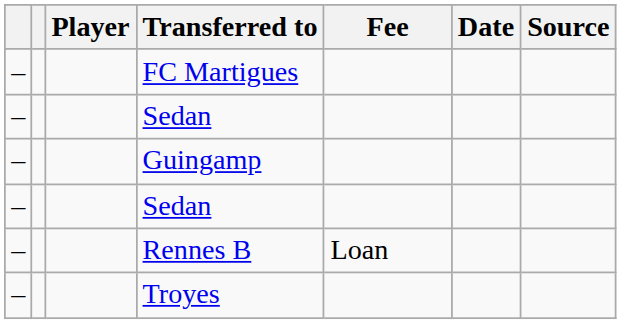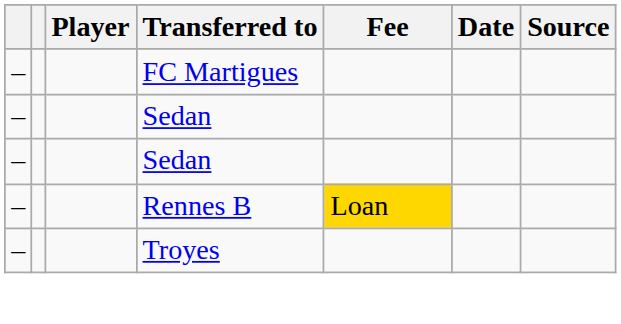 <table class="wikitable plainrowheaders sortable">
 <tr>
 <th></th>
 <th></th>
 <th scope=col>Player</th>
 <th>Transferred to</th>
 <th !scope=col; style="width: 65px;">Fee</th>
 <th scope=col>Date</th>
 <th scope=col>Source</th>
 </tr>
 <tr>
 <td align=center>–</td>
 <td align=center></td>
 <td></td>
 <td> <a href='#'>FC Martigues</a></td>
 <td></td>
 <td></td>
 <td></td>
 </tr>
 <tr>
 <td align=center>–</td>
 <td align=center></td>
 <td></td>
 <td> <a href='#'>Sedan</a></td>
 <td></td>
 <td></td>
 <td></td>
 </tr>
 <tr>
 <td align=center>–</td>
 <td align=center></td>
 <td></td>
-<td> <a href='#'>Guingamp</a></td>
-<td></td>
-<td></td>
-<td></td>
-</tr>
-<tr>
-<td align=center>–</td>
-<td align=center></td>
-<td></td>
 <td> <a href='#'>Sedan</a></td>
 <td></td>
 <td></td>
 <td></td>
 </tr>
 <tr>
 <td align=center>–</td>
 <td align=center></td>
 <td></td>
 <td> <a href='#'>Rennes B</a></td>
-<td>Loan</td>
+<td style="background: gold;">Loan</td>
 <td></td>
 <td></td>
 </tr>
 <tr>
 <td align=center>–</td>
 <td align=center></td>
 <td></td>
 <td> <a href='#'>Troyes</a></td>
 <td></td>
 <td></td>
 <td></td>
 </tr>
 </table>
